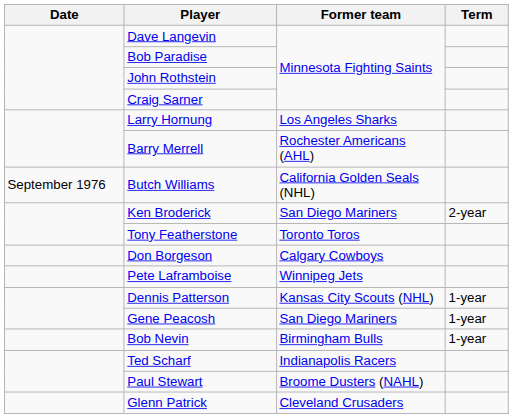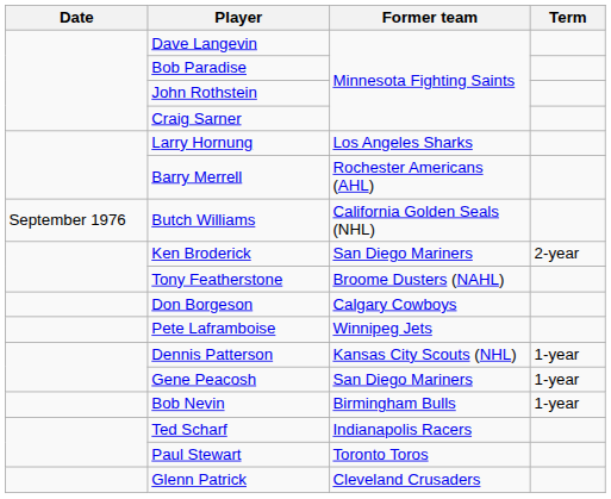 <table class="wikitable">
 <tr style="background:#ddd; text-align:center;">
 <th style="width: 10em;">Date</th>
 <th style="width: 13em;">Player</th>
 <th style="width: 15em;">Former team</th>
 <th style="width: 5em;">Term</th>
 </tr>
 <tr>
 <td rowspan=4></td>
 <td><a href='#'>Dave Langevin</a></td>
 <td rowspan=4><a href='#'>Minnesota Fighting Saints</a></td>
 <td></td>
 </tr>
 <tr>
 <td><a href='#'>Bob Paradise</a></td>
 <td></td>
 </tr>
 <tr>
 <td><a href='#'>John Rothstein</a></td>
 <td></td>
 </tr>
 <tr>
 <td><a href='#'>Craig Sarner</a></td>
 <td></td>
 </tr>
 <tr>
 <td rowspan=2></td>
 <td><a href='#'>Larry Hornung</a></td>
 <td><a href='#'>Los Angeles Sharks</a></td>
 <td></td>
 </tr>
 <tr>
 <td><a href='#'>Barry Merrell</a></td>
 <td><a href='#'>Rochester Americans</a> (<a href='#'>AHL</a>)</td>
 <td></td>
 </tr>
 <tr>
 <td>September 1976</td>
 <td><a href='#'>Butch Williams</a></td>
 <td><a href='#'>California Golden Seals</a> (NHL)</td>
 <td></td>
 </tr>
 <tr>
 <td rowspan=2></td>
 <td><a href='#'>Ken Broderick</a></td>
 <td><a href='#'>San Diego Mariners</a></td>
 <td>2-year</td>
 </tr>
 <tr>
 <td><a href='#'>Tony Featherstone</a></td>
-<td><a href='#'>Toronto Toros</a></td>
+<td><a href='#'>Broome Dusters</a> (<a href='#'>NAHL</a>)</td>
 <td></td>
 </tr>
 <tr>
 <td></td>
 <td><a href='#'>Don Borgeson</a></td>
 <td><a href='#'>Calgary Cowboys</a></td>
 <td></td>
 </tr>
 <tr>
 <td></td>
 <td><a href='#'>Pete Laframboise</a></td>
 <td><a href='#'>Winnipeg Jets</a></td>
 <td></td>
 </tr>
 <tr>
 <td rowspan=2></td>
 <td><a href='#'>Dennis Patterson</a></td>
 <td><a href='#'>Kansas City Scouts</a> (<a href='#'>NHL</a>)</td>
 <td>1-year</td>
 </tr>
 <tr>
 <td><a href='#'>Gene Peacosh</a></td>
 <td><a href='#'>San Diego Mariners</a></td>
 <td>1-year</td>
 </tr>
 <tr>
 <td></td>
 <td><a href='#'>Bob Nevin</a></td>
 <td><a href='#'>Birmingham Bulls</a></td>
 <td>1-year</td>
 </tr>
 <tr>
 <td rowspan=2></td>
 <td><a href='#'>Ted Scharf</a></td>
 <td><a href='#'>Indianapolis Racers</a></td>
 <td></td>
 </tr>
 <tr>
 <td><a href='#'>Paul Stewart</a></td>
-<td><a href='#'>Broome Dusters</a> (<a href='#'>NAHL</a>)</td>
+<td><a href='#'>Toronto Toros</a></td>
 <td></td>
 </tr>
 <tr>
 <td></td>
 <td><a href='#'>Glenn Patrick</a></td>
 <td><a href='#'>Cleveland Crusaders</a></td>
 <td></td>
 </tr>
 </table>
